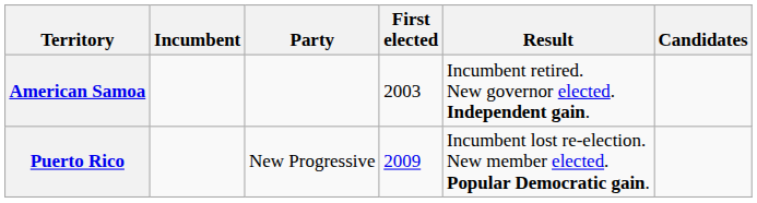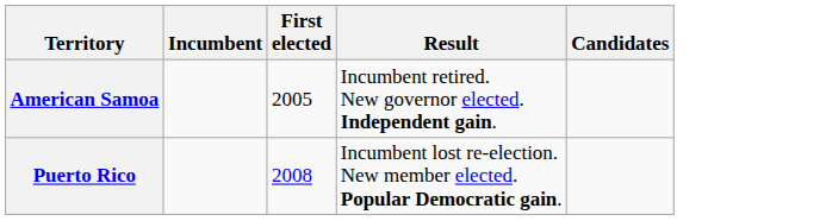 <table class="wikitable sortable">
 <tr valign=bottom>
 <th>Territory</th>
 <th>Incumbent</th>
-<th>Party</th>
 <th>First<br>elected</th>
 <th>Result</th>
 <th>Candidates</th>
 </tr>
 <tr>
 <th><a href='#'>American Samoa</a></th>
 <td></td>
-<td></td>
-<td>2003</td>
+<td>2005</td>
 <td>Incumbent retired.<br>New governor <a href='#'>elected</a>.<br><strong>Independent gain</strong>.</td>
 <td nowrap></td>
 </tr>
 <tr>
 <th><a href='#'>Puerto Rico</a></th>
 <td></td>
-<td>New Progressive</td>
-<td><a href='#'>2009</a></td>
+<td><a href='#'>2008</a></td>
 <td>Incumbent lost re-election.<br>New member <a href='#'>elected</a>.<br><strong>Popular Democratic gain</strong>.</td>
 <td nowrap></td>
 </tr>
 </table>
